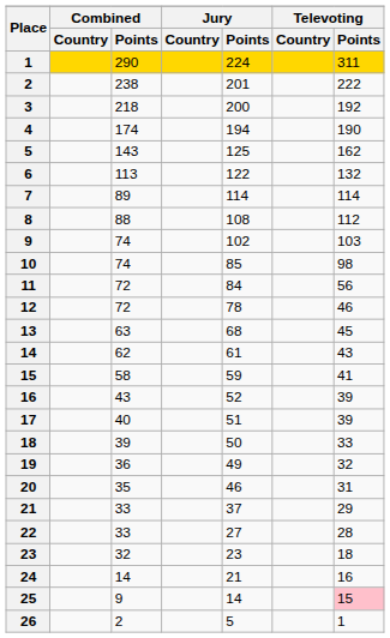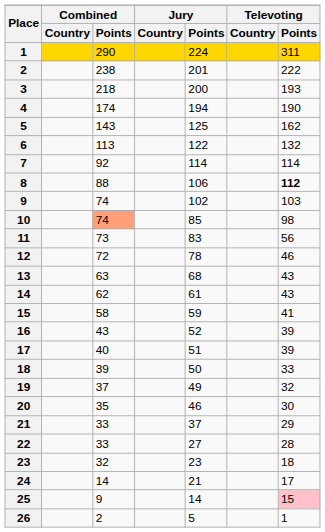 <table class="wikitable collapsible plainrowheaders" style="float:right; margin:10px; font-size:85%;">
 <tr>
 </tr>
 <tr>
 <th scope="col" rowspan="2">Place</th>
 <th scope="col" colspan="2">Combined</th>
 <th scope="col" colspan="2">Jury</th>
 <th scope="col" colspan="2">Televoting</th>
 </tr>
 <tr>
 <th scope="col">Country</th>
 <th scope="col">Points</th>
 <th scope="col">Country</th>
 <th scope="col">Points</th>
 <th scope="col">Country</th>
 <th scope="col">Points</th>
 </tr>
 <tr>
 <th scope="row" style="text-align:center">1</th>
 <td bgcolor="gold"></td>
 <td bgcolor="gold">290</td>
 <td bgcolor="gold"></td>
 <td bgcolor="gold">224</td>
 <td bgcolor="gold"></td>
 <td bgcolor="gold">311</td>
 </tr>
 <tr>
 <th scope="row" style="text-align:center">2</th>
 <td></td>
 <td>238</td>
 <td></td>
 <td>201</td>
 <td></td>
 <td>222</td>
 </tr>
 <tr>
 <th scope="row" style="text-align:center">3</th>
 <td></td>
 <td>218</td>
 <td></td>
 <td>200</td>
 <td></td>
-<td>192</td>
+<td>193</td>
 </tr>
 <tr>
 <th scope="row" style="text-align:center">4</th>
 <td></td>
 <td>174</td>
 <td></td>
 <td>194</td>
 <td></td>
 <td>190</td>
 </tr>
 <tr>
 <th scope="row" style="text-align:center">5</th>
 <td></td>
 <td>143</td>
 <td></td>
 <td>125</td>
 <td></td>
 <td>162</td>
 </tr>
 <tr>
 <th scope="row" style="text-align:center">6</th>
 <td></td>
 <td>113</td>
 <td></td>
 <td>122</td>
 <td></td>
 <td>132</td>
 </tr>
 <tr>
 <th scope="row" style="text-align:center">7</th>
 <td></td>
-<td>89</td>
+<td>92</td>
 <td></td>
 <td>114</td>
 <td></td>
 <td>114</td>
 </tr>
 <tr>
 <th scope="row" style="text-align:center">8</th>
 <td></td>
 <td>88</td>
 <td></td>
-<td>108</td>
+<td>106</td>
 <td></td>
-<td>112</td>
+<td><strong>112</strong></td>
 </tr>
 <tr>
 <th scope="row" style="text-align:center">9</th>
 <td></td>
 <td>74</td>
 <td></td>
 <td>102</td>
 <td></td>
 <td>103</td>
 </tr>
 <tr>
 <th scope="row" style="text-align:center">10</th>
 <td></td>
-<td>74</td>
+<td style="background: lightsalmon;">74</td>
 <td></td>
 <td>85</td>
 <td></td>
 <td>98</td>
 </tr>
 <tr>
 <th scope="row" style="text-align:center">11</th>
 <td></td>
-<td>72</td>
+<td>73</td>
 <td></td>
-<td>84</td>
+<td>83</td>
 <td></td>
 <td>56</td>
 </tr>
 <tr>
 <th scope="row" style="text-align:center">12</th>
 <td></td>
 <td>72</td>
 <td></td>
 <td>78</td>
 <td></td>
 <td>46</td>
 </tr>
 <tr>
 <th scope="row" style="text-align:center">13</th>
 <td></td>
 <td>63</td>
 <td></td>
 <td>68</td>
 <td></td>
-<td>45</td>
+<td>43</td>
 </tr>
 <tr>
 <th scope="row" style="text-align:center">14</th>
 <td></td>
 <td>62</td>
 <td></td>
 <td>61</td>
 <td></td>
 <td>43</td>
 </tr>
 <tr>
 <th scope="row" style="text-align:center">15</th>
 <td></td>
 <td>58</td>
 <td></td>
 <td>59</td>
 <td></td>
 <td>41</td>
 </tr>
 <tr>
 <th scope="row" style="text-align:center">16</th>
 <td></td>
 <td>43</td>
 <td></td>
 <td>52</td>
 <td></td>
 <td>39</td>
 </tr>
 <tr>
 <th scope="row" style="text-align:center">17</th>
 <td></td>
 <td>40</td>
 <td></td>
 <td>51</td>
 <td></td>
 <td>39</td>
 </tr>
 <tr>
 <th scope="row" style="text-align:center">18</th>
 <td></td>
 <td>39</td>
 <td></td>
 <td>50</td>
 <td></td>
 <td>33</td>
 </tr>
 <tr>
 <th scope="row" style="text-align:center">19</th>
 <td></td>
-<td>36</td>
+<td>37</td>
 <td></td>
 <td>49</td>
 <td></td>
 <td>32</td>
 </tr>
 <tr>
 <th scope="row" style="text-align:center">20</th>
 <td></td>
 <td>35</td>
 <td></td>
 <td>46</td>
 <td></td>
-<td>31</td>
+<td>30</td>
 </tr>
 <tr>
 <th scope="row" style="text-align:center">21</th>
 <td></td>
 <td>33</td>
 <td></td>
 <td>37</td>
 <td></td>
 <td>29</td>
 </tr>
 <tr>
 <th scope="row" style="text-align:center">22</th>
 <td></td>
 <td>33</td>
 <td></td>
 <td>27</td>
 <td></td>
 <td>28</td>
 </tr>
 <tr>
 <th scope="row" style="text-align:center">23</th>
 <td></td>
 <td>32</td>
 <td></td>
 <td>23</td>
 <td></td>
 <td>18</td>
 </tr>
 <tr>
 <th scope="row" style="text-align:center">24</th>
 <td></td>
 <td>14</td>
 <td></td>
 <td>21</td>
 <td></td>
-<td>16</td>
+<td>17</td>
 </tr>
 <tr>
 <th scope="row" style="text-align:center">25</th>
 <td></td>
 <td>9</td>
 <td></td>
 <td>14</td>
 <td></td>
 <td style="background: pink;">15</td>
 </tr>
 <tr>
 <th scope="row" style="text-align:center">26</th>
 <td></td>
 <td>2</td>
 <td></td>
 <td>5</td>
 <td></td>
 <td>1</td>
 </tr>
 </table>
